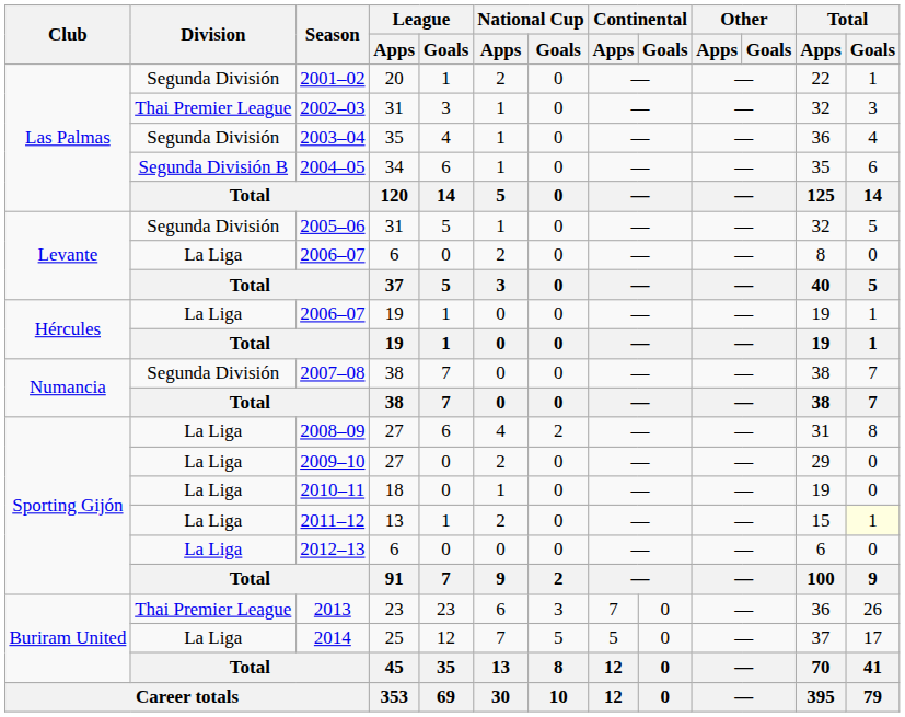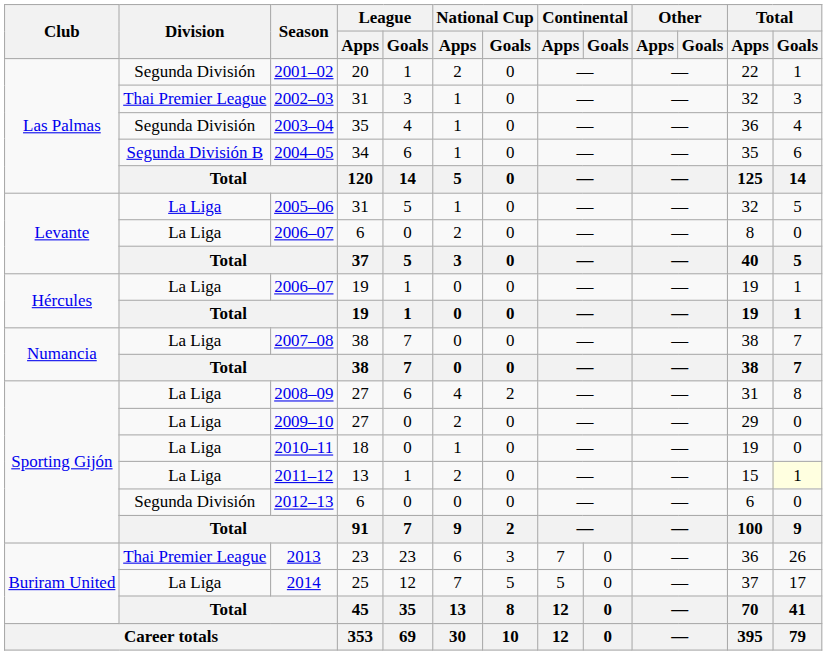 <table class="wikitable" style="text-align: center;">
 <tr>
 <th rowspan=2>Club</th>
 <th rowspan=2>Division</th>
 <th rowspan=2>Season</th>
 <th colspan=2>League</th>
 <th colspan=2>National Cup</th>
 <th colspan=2>Continental</th>
 <th colspan=2>Other</th>
 <th colspan=2>Total</th>
 </tr>
 <tr>
 <th>Apps</th>
 <th>Goals</th>
 <th>Apps</th>
 <th>Goals</th>
 <th>Apps</th>
 <th>Goals</th>
 <th>Apps</th>
 <th>Goals</th>
 <th>Apps</th>
 <th>Goals</th>
 </tr>
 <tr>
 <td rowspan="5"><a href='#'>Las Palmas</a></td>
 <td>Segunda División</td>
 <td><a href='#'>2001–02</a></td>
 <td>20</td>
 <td>1</td>
 <td>2</td>
 <td>0</td>
 <td colspan="2">—</td>
 <td colspan="2">—</td>
 <td>22</td>
 <td>1</td>
 </tr>
 <tr>
 <td><a href='#'>Thai Premier League</a></td>
 <td><a href='#'>2002–03</a></td>
 <td>31</td>
 <td>3</td>
 <td>1</td>
 <td>0</td>
 <td colspan="2">—</td>
 <td colspan="2">—</td>
 <td>32</td>
 <td>3</td>
 </tr>
 <tr>
 <td>Segunda División</td>
 <td><a href='#'>2003–04</a></td>
 <td>35</td>
 <td>4</td>
 <td>1</td>
 <td>0</td>
 <td colspan="2">—</td>
 <td colspan="2">—</td>
 <td>36</td>
 <td>4</td>
 </tr>
 <tr>
 <td><a href='#'>Segunda División B</a></td>
 <td><a href='#'>2004–05</a></td>
 <td>34</td>
 <td>6</td>
 <td>1</td>
 <td>0</td>
 <td colspan="2">—</td>
 <td colspan="2">—</td>
 <td>35</td>
 <td>6</td>
 </tr>
 <tr>
 <th colspan="2">Total</th>
 <th>120</th>
 <th>14</th>
 <th>5</th>
 <th>0</th>
 <th colspan="2">—</th>
 <th colspan="2">—</th>
 <th>125</th>
 <th>14</th>
 </tr>
 <tr>
 <td rowspan="3"><a href='#'>Levante</a></td>
-<td>Segunda División</td>
+<td><a href='#'>La Liga</a></td>
 <td><a href='#'>2005–06</a></td>
 <td>31</td>
 <td>5</td>
 <td>1</td>
 <td>0</td>
 <td colspan="2">—</td>
 <td colspan="2">—</td>
 <td>32</td>
 <td>5</td>
 </tr>
 <tr>
 <td>La Liga</td>
 <td><a href='#'>2006–07</a></td>
 <td>6</td>
 <td>0</td>
 <td>2</td>
 <td>0</td>
 <td colspan="2">—</td>
 <td colspan="2">—</td>
 <td>8</td>
 <td>0</td>
 </tr>
 <tr>
 <th colspan="2">Total</th>
 <th>37</th>
 <th>5</th>
 <th>3</th>
 <th>0</th>
 <th colspan="2">—</th>
 <th colspan="2">—</th>
 <th>40</th>
 <th>5</th>
 </tr>
 <tr>
 <td rowspan="2"><a href='#'>Hércules</a></td>
 <td>La Liga</td>
 <td><a href='#'>2006–07</a></td>
 <td>19</td>
 <td>1</td>
 <td>0</td>
 <td>0</td>
 <td colspan="2">—</td>
 <td colspan="2">—</td>
 <td>19</td>
 <td>1</td>
 </tr>
 <tr>
 <th colspan="2">Total</th>
 <th>19</th>
 <th>1</th>
 <th>0</th>
 <th>0</th>
 <th colspan="2">—</th>
 <th colspan="2">—</th>
 <th>19</th>
 <th>1</th>
 </tr>
 <tr>
 <td rowspan="2"><a href='#'>Numancia</a></td>
-<td>Segunda División</td>
+<td>La Liga</td>
 <td><a href='#'>2007–08</a></td>
 <td>38</td>
 <td>7</td>
 <td>0</td>
 <td>0</td>
 <td colspan="2">—</td>
 <td colspan="2">—</td>
 <td>38</td>
 <td>7</td>
 </tr>
 <tr>
 <th colspan="2">Total</th>
 <th>38</th>
 <th>7</th>
 <th>0</th>
 <th>0</th>
 <th colspan="2">—</th>
 <th colspan="2">—</th>
 <th>38</th>
 <th>7</th>
 </tr>
 <tr>
 <td rowspan="6"><a href='#'>Sporting Gijón</a></td>
 <td>La Liga</td>
 <td><a href='#'>2008–09</a></td>
 <td>27</td>
 <td>6</td>
 <td>4</td>
 <td>2</td>
 <td colspan="2">—</td>
 <td colspan="2">—</td>
 <td>31</td>
 <td>8</td>
 </tr>
 <tr>
 <td>La Liga</td>
 <td><a href='#'>2009–10</a></td>
 <td>27</td>
 <td>0</td>
 <td>2</td>
 <td>0</td>
 <td colspan="2">—</td>
 <td colspan="2">—</td>
 <td>29</td>
 <td>0</td>
 </tr>
 <tr>
 <td>La Liga</td>
 <td><a href='#'>2010–11</a></td>
 <td>18</td>
 <td>0</td>
 <td>1</td>
 <td>0</td>
 <td colspan="2">—</td>
 <td colspan="2">—</td>
 <td>19</td>
 <td>0</td>
 </tr>
 <tr>
 <td>La Liga</td>
 <td><a href='#'>2011–12</a></td>
 <td>13</td>
 <td>1</td>
 <td>2</td>
 <td>0</td>
 <td colspan="2">—</td>
 <td colspan="2">—</td>
 <td>15</td>
 <td style="background: lightyellow;">1</td>
 </tr>
 <tr>
-<td><a href='#'>La Liga</a></td>
+<td>Segunda División</td>
 <td><a href='#'>2012–13</a></td>
 <td>6</td>
 <td>0</td>
 <td>0</td>
 <td>0</td>
 <td colspan="2">—</td>
 <td colspan="2">—</td>
 <td>6</td>
 <td>0</td>
 </tr>
 <tr>
 <th colspan="2">Total</th>
 <th>91</th>
 <th>7</th>
 <th>9</th>
 <th>2</th>
 <th colspan="2">—</th>
 <th colspan="2">—</th>
 <th>100</th>
 <th>9</th>
 </tr>
 <tr>
 <td rowspan="3"><a href='#'>Buriram United</a></td>
 <td><a href='#'>Thai Premier League</a></td>
 <td><a href='#'>2013</a></td>
 <td>23</td>
 <td>23</td>
 <td>6</td>
 <td>3</td>
 <td>7</td>
 <td>0</td>
 <td colspan="2">—</td>
 <td>36</td>
 <td>26</td>
 </tr>
 <tr>
 <td>La Liga</td>
 <td><a href='#'>2014</a></td>
 <td>25</td>
 <td>12</td>
 <td>7</td>
 <td>5</td>
 <td>5</td>
 <td>0</td>
 <td colspan="2">—</td>
 <td>37</td>
 <td>17</td>
 </tr>
 <tr>
 <th colspan="2">Total</th>
 <th>45</th>
 <th>35</th>
 <th>13</th>
 <th>8</th>
 <th>12</th>
 <th>0</th>
 <th colspan="2">—</th>
 <th>70</th>
 <th>41</th>
 </tr>
 <tr>
 <th colspan="3">Career totals</th>
 <th>353</th>
 <th>69</th>
 <th>30</th>
 <th>10</th>
 <th>12</th>
 <th>0</th>
 <th colspan="2">—</th>
 <th>395</th>
 <th>79</th>
 </tr>
 </table>
